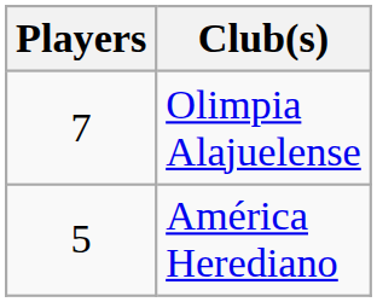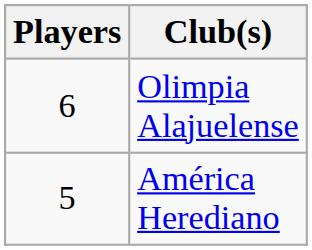 <table class="wikitable">
 <tr>
 <th>Players</th>
 <th>Club(s)</th>
 </tr>
 <tr>
-<td align=center>7</td>
+<td align=center>6</td>
 <td> <a href='#'>Olimpia</a><br> <a href='#'>Alajuelense</a></td>
 </tr>
 <tr>
 <td align=center>5</td>
 <td> <a href='#'>América</a><br> <a href='#'>Herediano</a></td>
 </tr>
 </table>
